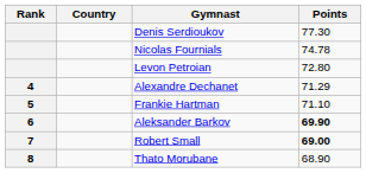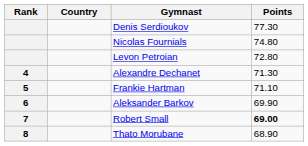 <table class="wikitable" width=500>
 <tr bgcolor="#efefef">
 <th>Rank</th>
 <th>Country</th>
 <th>Gymnast</th>
 <th>Points</th>
 </tr>
 <tr>
 <th></th>
 <td></td>
 <td><a href='#'>Denis Serdioukov</a></td>
 <td>77.30</td>
 </tr>
 <tr>
 <th></th>
 <td></td>
 <td><a href='#'>Nicolas Fournials</a></td>
-<td>74.78</td>
+<td>74.80</td>
 </tr>
 <tr>
 <th></th>
 <td></td>
 <td><a href='#'>Levon Petroian</a></td>
 <td>72.80</td>
 </tr>
 <tr>
 <th>4</th>
 <td></td>
 <td><a href='#'>Alexandre Dechanet</a></td>
-<td>71.29</td>
+<td>71.30</td>
 </tr>
 <tr>
 <th>5</th>
 <td></td>
 <td><a href='#'>Frankie Hartman</a></td>
 <td>71.10</td>
 </tr>
 <tr>
 <th>6</th>
 <td></td>
 <td><a href='#'>Aleksander Barkov</a></td>
-<td><strong>69.90</strong></td>
+<td>69.90</td>
 </tr>
 <tr>
 <th>7</th>
 <td></td>
 <td><a href='#'>Robert Small</a></td>
 <td><strong>69.00</strong></td>
 </tr>
 <tr>
 <th>8</th>
 <td></td>
 <td><a href='#'>Thato Morubane</a></td>
 <td>68.90</td>
 </tr>
 </table>
